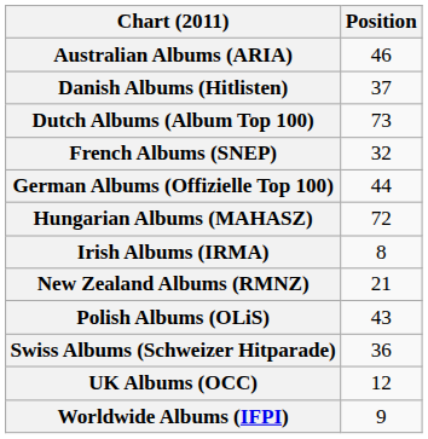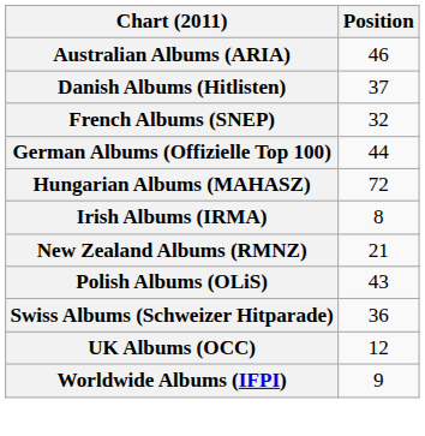 <table class="wikitable plainrowheaders sortable" style="text-align:center;" border="1">
 <tr>
 <th scope="col">Chart (2011)</th>
 <th scope="col">Position</th>
 </tr>
 <tr>
 <th scope="row">Australian Albums (ARIA)</th>
 <td>46</td>
 </tr>
 <tr>
 <th scope="row">Danish Albums (Hitlisten)</th>
 <td>37</td>
-</tr>
-<tr>
-<th scope="row">Dutch Albums (Album Top 100)</th>
-<td>73</td>
 </tr>
 <tr>
 <th scope="row">French  Albums (SNEP)</th>
 <td>32</td>
 </tr>
 <tr>
 <th scope="row">German Albums (Offizielle Top 100)</th>
 <td>44</td>
 </tr>
 <tr>
 <th scope="row">Hungarian Albums (MAHASZ)</th>
 <td>72</td>
 </tr>
 <tr>
 <th scope="row">Irish Albums (IRMA)</th>
 <td>8</td>
 </tr>
 <tr>
 <th scope="row">New Zealand Albums (RMNZ)</th>
 <td>21</td>
 </tr>
 <tr>
 <th scope="row">Polish Albums (OLiS)</th>
 <td>43</td>
 </tr>
 <tr>
 <th scope="row">Swiss Albums (Schweizer Hitparade)</th>
 <td>36</td>
 </tr>
 <tr>
 <th scope="row">UK Albums (OCC)</th>
 <td>12</td>
 </tr>
 <tr>
 <th scope="row">Worldwide Albums (<a href='#'>IFPI</a>)</th>
 <td>9</td>
 </tr>
 </table>
